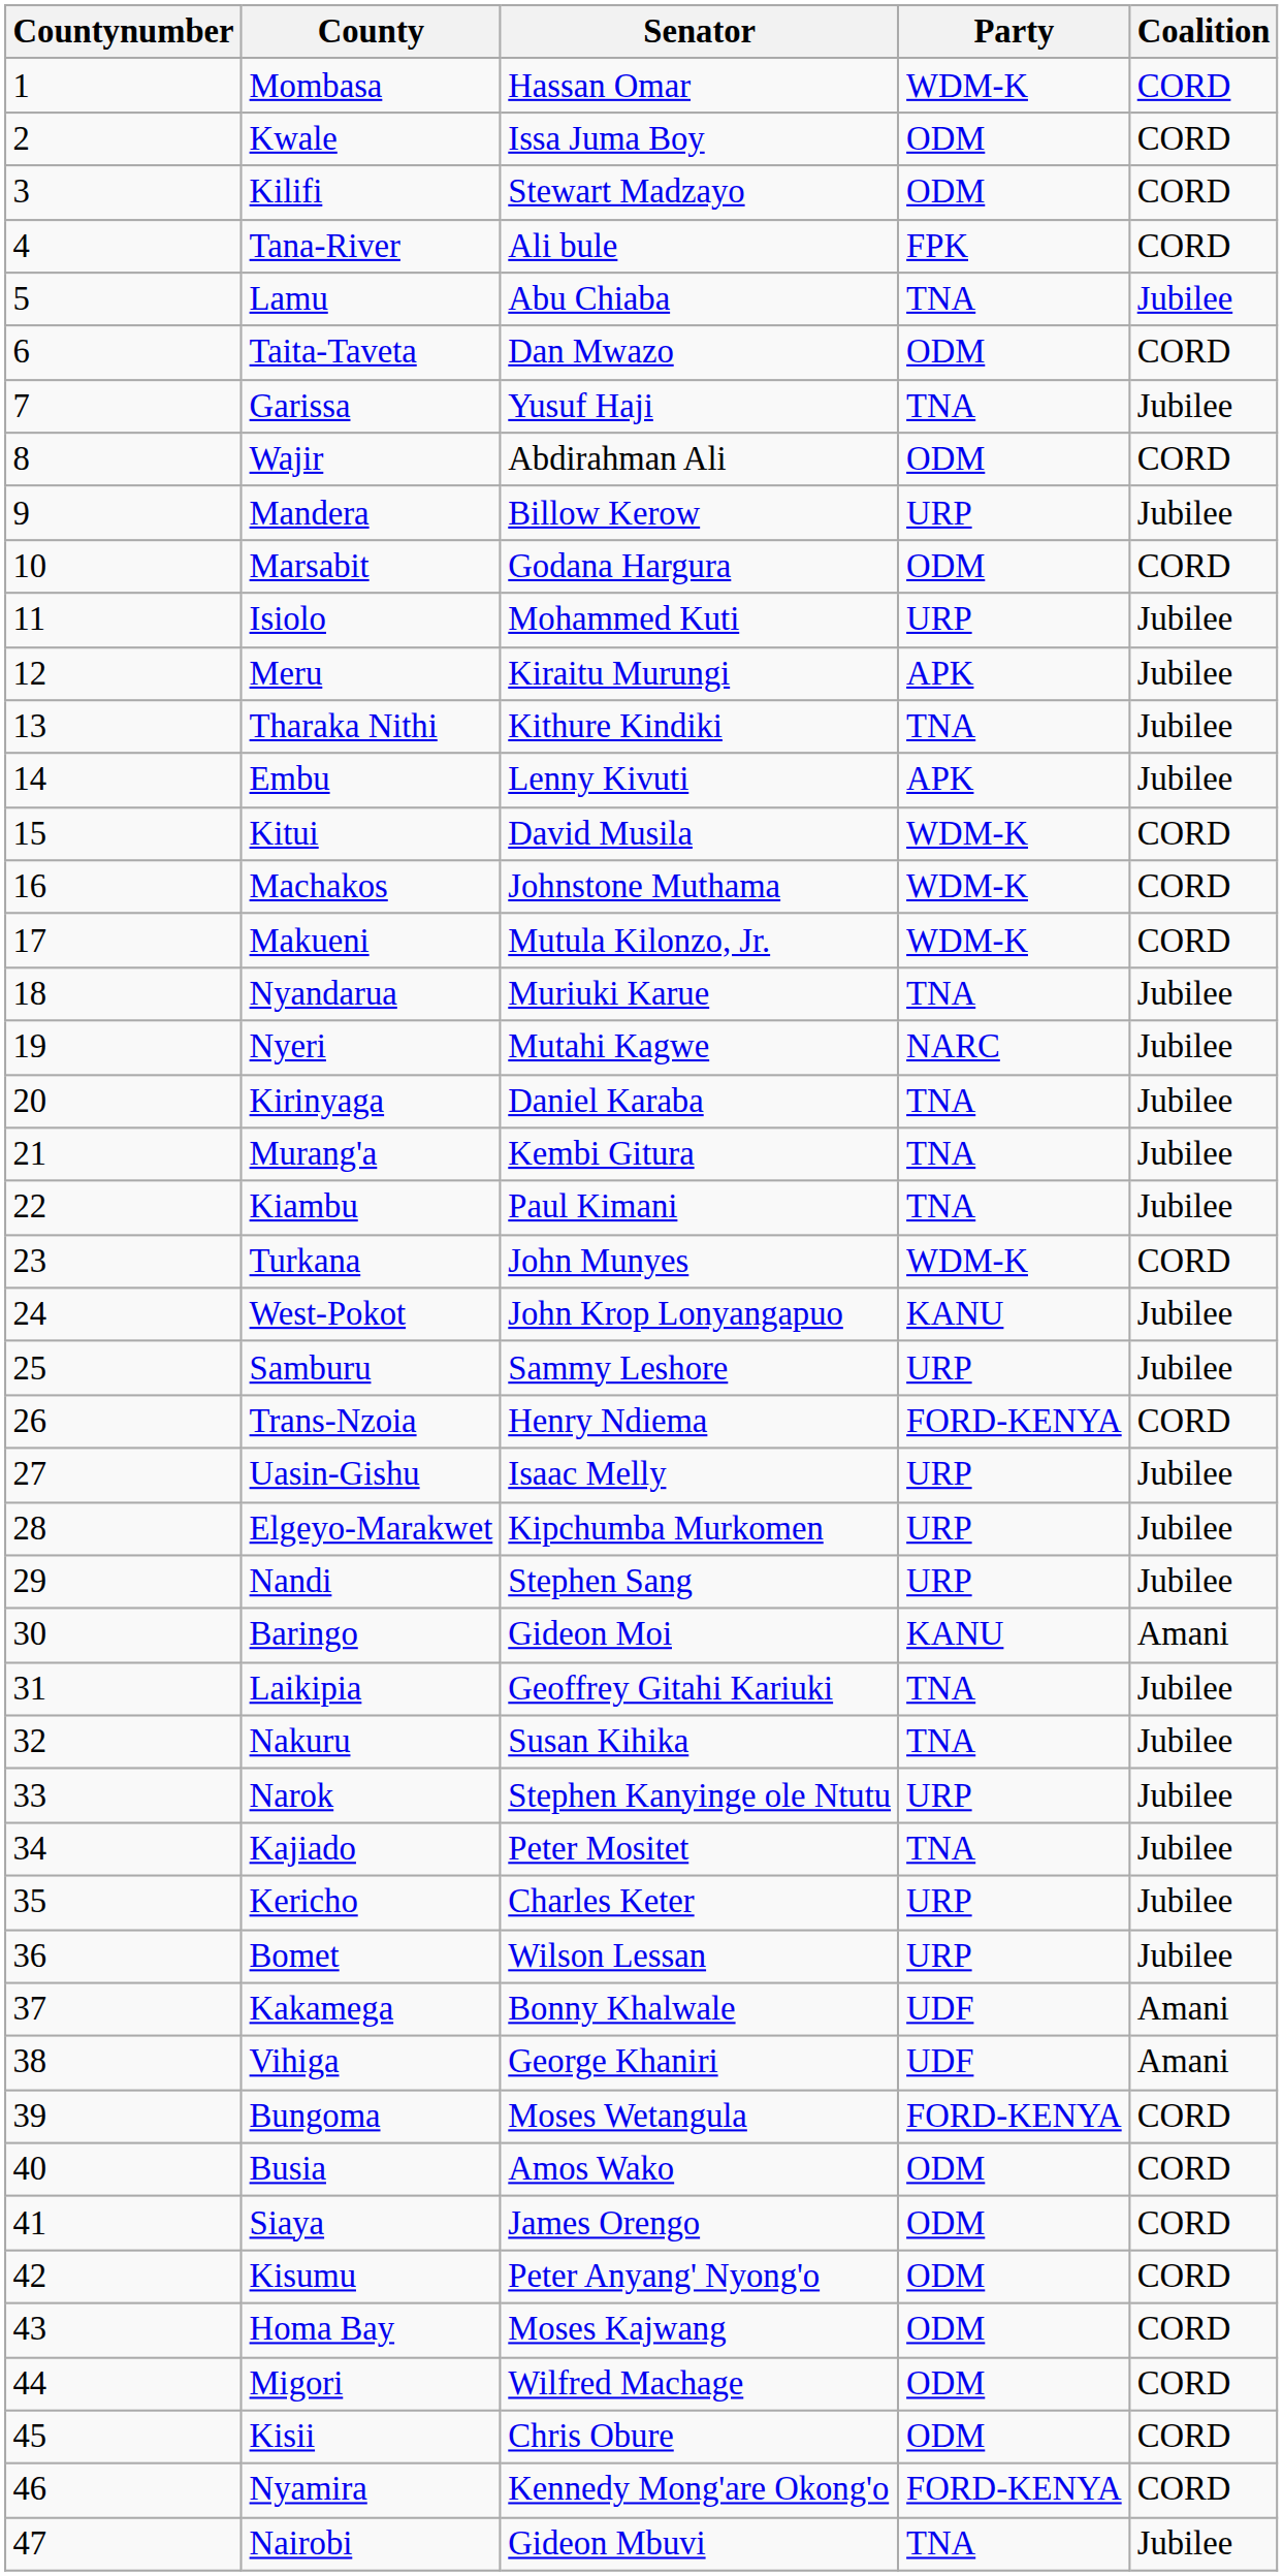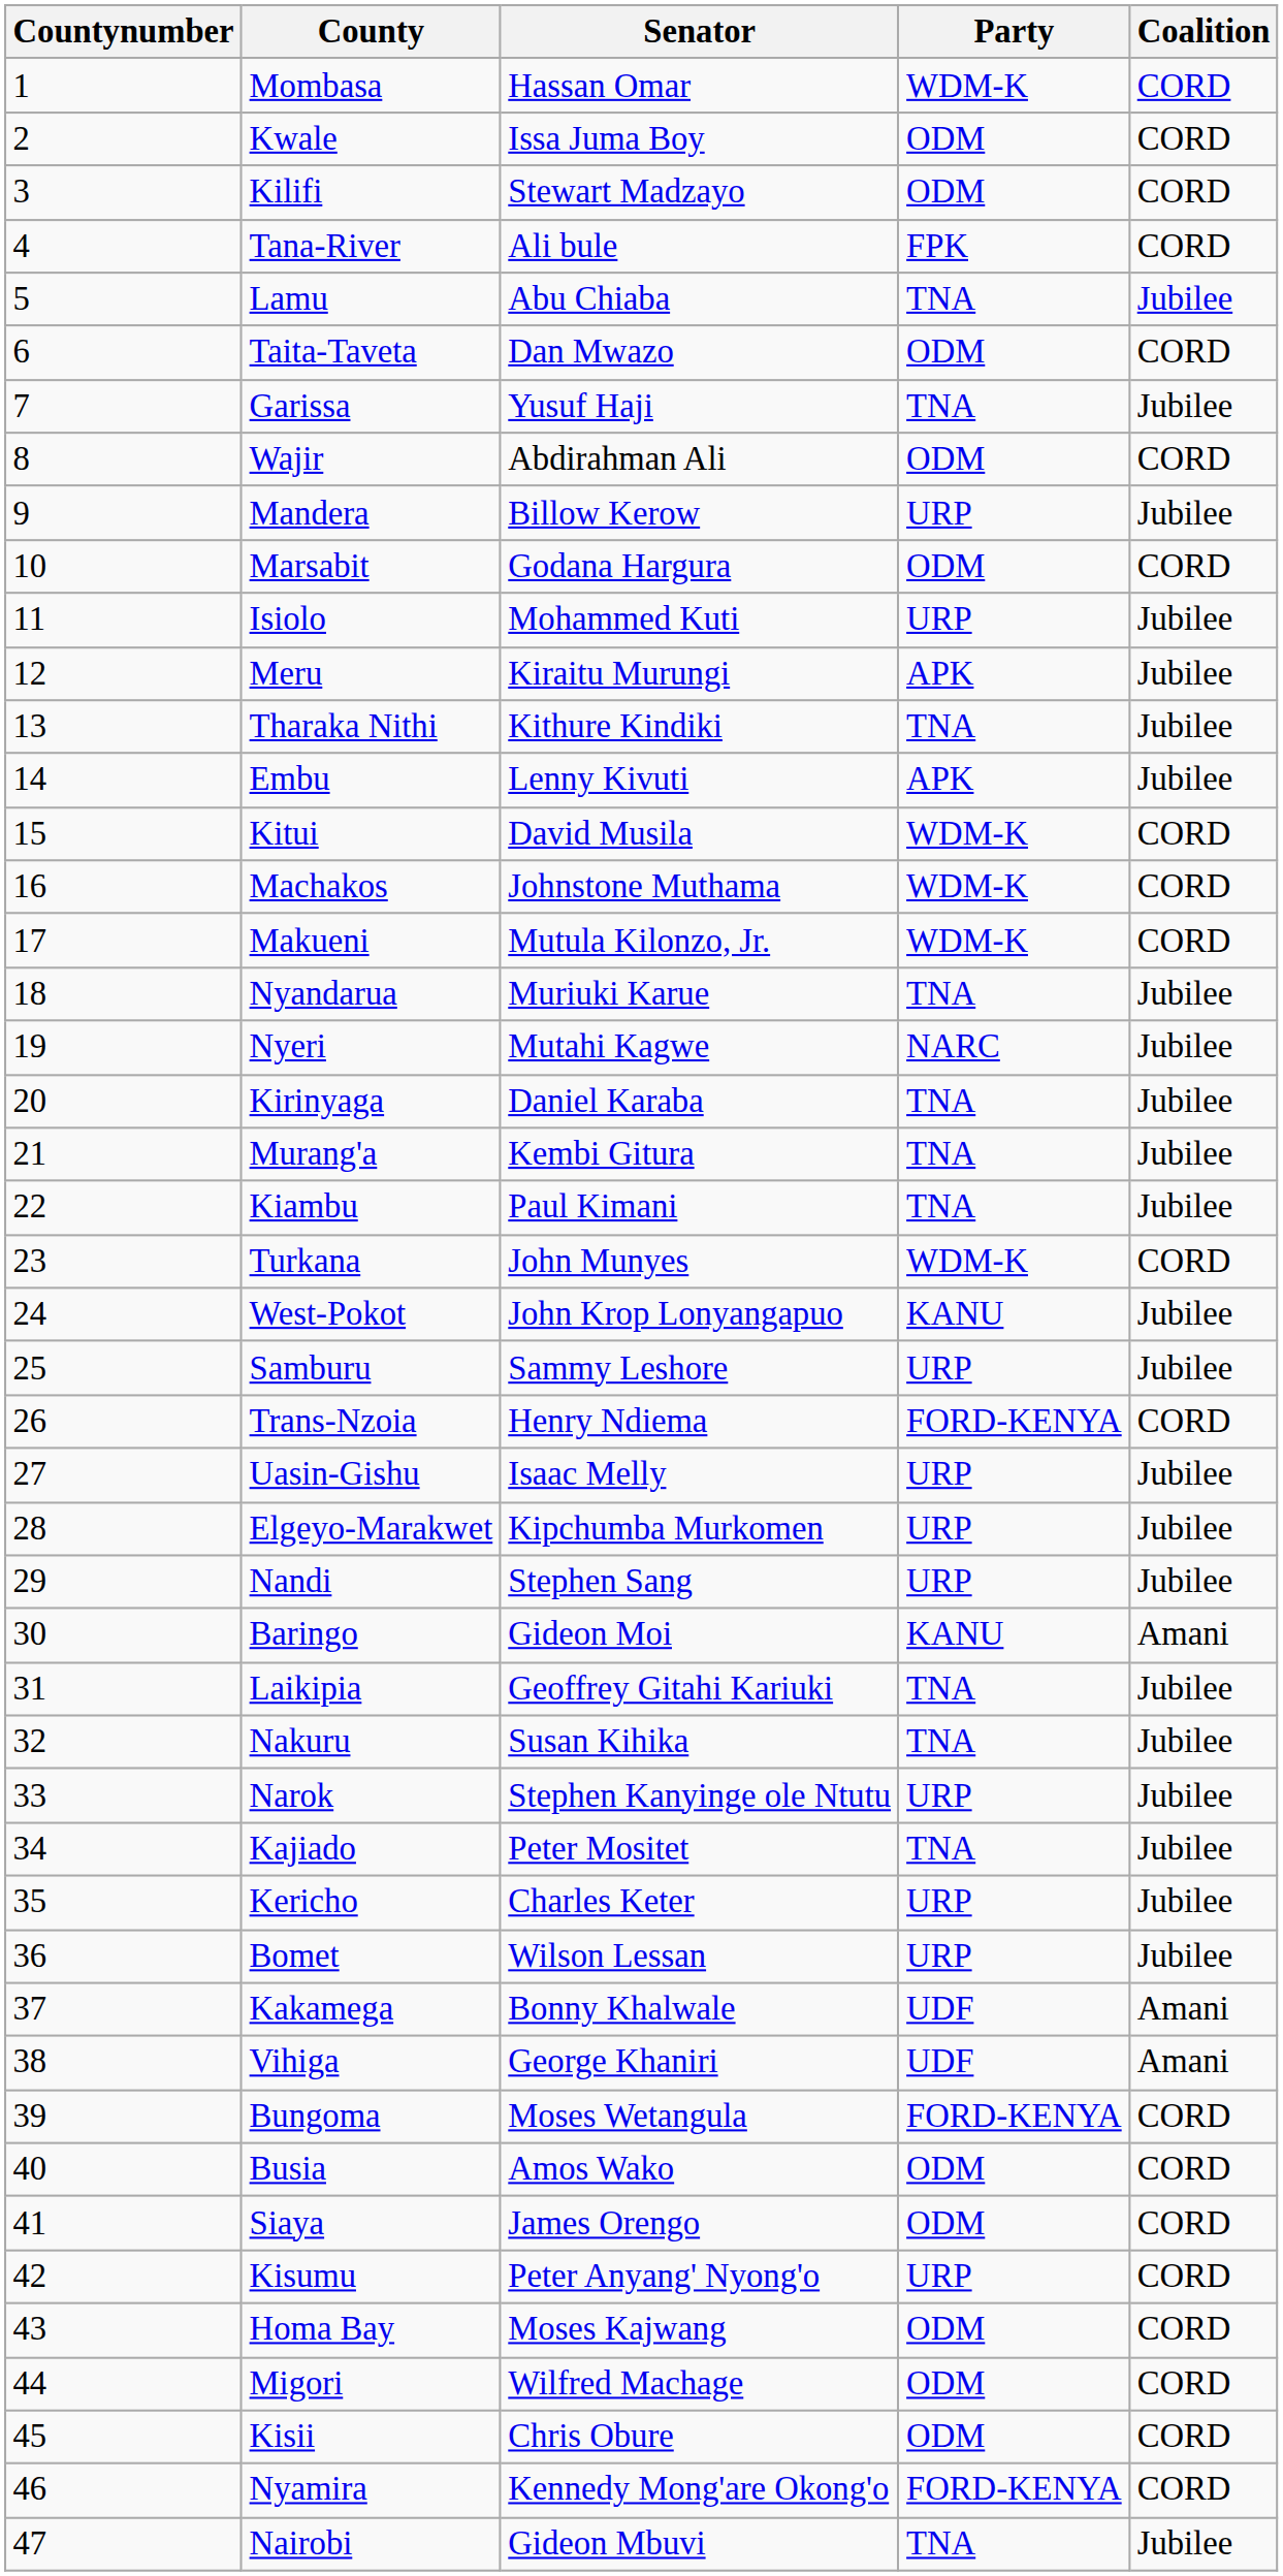 <table class="wikitable sortable">
 <tr>
 <th>Countynumber</th>
 <th>County</th>
 <th>Senator</th>
 <th>Party</th>
 <th>Coalition</th>
 </tr>
 <tr>
 <td>1</td>
 <td><a href='#'>Mombasa</a></td>
 <td><a href='#'>Hassan Omar</a></td>
 <td><a href='#'>WDM-K</a></td>
 <td><a href='#'>CORD</a></td>
 </tr>
 <tr>
 <td>2</td>
 <td><a href='#'>Kwale</a></td>
 <td><a href='#'>Issa Juma Boy</a></td>
 <td><a href='#'>ODM</a></td>
 <td>CORD</td>
 </tr>
 <tr>
 <td>3</td>
 <td><a href='#'>Kilifi</a></td>
 <td><a href='#'>Stewart Madzayo</a></td>
 <td><a href='#'>ODM</a></td>
 <td>CORD</td>
 </tr>
 <tr>
 <td>4</td>
 <td><a href='#'>Tana-River</a></td>
 <td><a href='#'>Ali bule</a></td>
 <td><a href='#'>FPK</a></td>
 <td>CORD</td>
 </tr>
 <tr>
 <td>5</td>
 <td><a href='#'>Lamu</a></td>
 <td><a href='#'>Abu Chiaba</a></td>
 <td><a href='#'>TNA</a></td>
 <td><a href='#'>Jubilee</a></td>
 </tr>
 <tr>
 <td>6</td>
 <td><a href='#'>Taita-Taveta</a></td>
 <td><a href='#'>Dan Mwazo</a></td>
 <td><a href='#'>ODM</a></td>
 <td>CORD</td>
 </tr>
 <tr>
 <td>7</td>
 <td><a href='#'>Garissa</a></td>
 <td><a href='#'>Yusuf Haji</a></td>
 <td><a href='#'>TNA</a></td>
 <td>Jubilee</td>
 </tr>
 <tr>
 <td>8</td>
 <td><a href='#'>Wajir</a></td>
 <td>Abdirahman Ali</td>
 <td><a href='#'>ODM</a></td>
 <td>CORD</td>
 </tr>
 <tr>
 <td>9</td>
 <td><a href='#'>Mandera</a></td>
 <td><a href='#'>Billow Kerow</a></td>
 <td><a href='#'>URP</a></td>
 <td>Jubilee</td>
 </tr>
 <tr>
 <td>10</td>
 <td><a href='#'>Marsabit</a></td>
 <td><a href='#'>Godana Hargura</a></td>
 <td><a href='#'>ODM</a></td>
 <td>CORD</td>
 </tr>
 <tr>
 <td>11</td>
 <td><a href='#'>Isiolo</a></td>
 <td><a href='#'>Mohammed Kuti</a></td>
 <td><a href='#'>URP</a></td>
 <td>Jubilee</td>
 </tr>
 <tr>
 <td>12</td>
 <td><a href='#'>Meru</a></td>
 <td><a href='#'>Kiraitu Murungi</a></td>
 <td><a href='#'>APK</a></td>
 <td>Jubilee</td>
 </tr>
 <tr>
 <td>13</td>
 <td><a href='#'>Tharaka Nithi</a></td>
 <td><a href='#'>Kithure Kindiki</a></td>
 <td><a href='#'>TNA</a></td>
 <td>Jubilee</td>
 </tr>
 <tr>
 <td>14</td>
 <td><a href='#'>Embu</a></td>
 <td><a href='#'>Lenny Kivuti</a></td>
 <td><a href='#'>APK</a></td>
 <td>Jubilee</td>
 </tr>
 <tr>
 <td>15</td>
 <td><a href='#'>Kitui</a></td>
 <td><a href='#'>David Musila</a></td>
 <td><a href='#'>WDM-K</a></td>
 <td>CORD</td>
 </tr>
 <tr>
 <td>16</td>
 <td><a href='#'>Machakos</a></td>
 <td><a href='#'>Johnstone Muthama</a></td>
 <td><a href='#'>WDM-K</a></td>
 <td>CORD</td>
 </tr>
 <tr>
 <td>17</td>
 <td><a href='#'>Makueni</a></td>
 <td><a href='#'>Mutula Kilonzo, Jr.</a></td>
 <td><a href='#'>WDM-K</a></td>
 <td>CORD</td>
 </tr>
 <tr>
 <td>18</td>
 <td><a href='#'>Nyandarua</a></td>
 <td><a href='#'>Muriuki Karue</a></td>
 <td><a href='#'>TNA</a></td>
 <td>Jubilee</td>
 </tr>
 <tr>
 <td>19</td>
 <td><a href='#'>Nyeri</a></td>
 <td><a href='#'>Mutahi Kagwe</a></td>
 <td><a href='#'>NARC</a></td>
 <td>Jubilee</td>
 </tr>
 <tr>
 <td>20</td>
 <td><a href='#'>Kirinyaga</a></td>
 <td><a href='#'>Daniel Karaba</a></td>
 <td><a href='#'>TNA</a></td>
 <td>Jubilee</td>
 </tr>
 <tr>
 <td>21</td>
 <td><a href='#'>Murang'a</a></td>
 <td><a href='#'>Kembi Gitura</a></td>
 <td><a href='#'>TNA</a></td>
 <td>Jubilee</td>
 </tr>
 <tr>
 <td>22</td>
 <td><a href='#'>Kiambu</a></td>
 <td><a href='#'>Paul Kimani</a></td>
 <td><a href='#'>TNA</a></td>
 <td>Jubilee</td>
 </tr>
 <tr>
 <td>23</td>
 <td><a href='#'>Turkana</a></td>
 <td><a href='#'>John Munyes</a></td>
 <td><a href='#'>WDM-K</a></td>
 <td>CORD</td>
 </tr>
 <tr>
 <td>24</td>
 <td><a href='#'>West-Pokot</a></td>
 <td><a href='#'>John Krop Lonyangapuo</a></td>
 <td><a href='#'>KANU</a></td>
 <td>Jubilee</td>
 </tr>
 <tr>
 <td>25</td>
 <td><a href='#'>Samburu</a></td>
 <td><a href='#'>Sammy Leshore</a></td>
 <td><a href='#'>URP</a></td>
 <td>Jubilee</td>
 </tr>
 <tr>
 <td>26</td>
 <td><a href='#'>Trans-Nzoia</a></td>
 <td><a href='#'>Henry Ndiema</a></td>
 <td><a href='#'>FORD-KENYA</a></td>
 <td>CORD</td>
 </tr>
 <tr>
 <td>27</td>
 <td><a href='#'>Uasin-Gishu</a></td>
 <td><a href='#'>Isaac Melly</a></td>
 <td><a href='#'>URP</a></td>
 <td>Jubilee</td>
 </tr>
 <tr>
 <td>28</td>
 <td><a href='#'>Elgeyo-Marakwet</a></td>
 <td><a href='#'>Kipchumba Murkomen</a></td>
 <td><a href='#'>URP</a></td>
 <td>Jubilee</td>
 </tr>
 <tr>
 <td>29</td>
 <td><a href='#'>Nandi</a></td>
 <td><a href='#'>Stephen Sang</a></td>
 <td><a href='#'>URP</a></td>
 <td>Jubilee</td>
 </tr>
 <tr>
 <td>30</td>
 <td><a href='#'>Baringo</a></td>
 <td><a href='#'>Gideon Moi</a></td>
 <td><a href='#'>KANU</a></td>
 <td>Amani</td>
 </tr>
 <tr>
 <td>31</td>
 <td><a href='#'>Laikipia</a></td>
 <td><a href='#'>Geoffrey Gitahi Kariuki</a></td>
 <td><a href='#'>TNA</a></td>
 <td>Jubilee</td>
 </tr>
 <tr>
 <td>32</td>
 <td><a href='#'>Nakuru</a></td>
 <td><a href='#'>Susan Kihika</a></td>
 <td><a href='#'>TNA</a></td>
 <td>Jubilee</td>
 </tr>
 <tr>
 <td>33</td>
 <td><a href='#'>Narok</a></td>
 <td><a href='#'>Stephen Kanyinge ole Ntutu</a></td>
 <td><a href='#'>URP</a></td>
 <td>Jubilee</td>
 </tr>
 <tr>
 <td>34</td>
 <td><a href='#'>Kajiado</a></td>
 <td><a href='#'>Peter Mositet</a></td>
 <td><a href='#'>TNA</a></td>
 <td>Jubilee</td>
 </tr>
 <tr>
 <td>35</td>
 <td><a href='#'>Kericho</a></td>
 <td><a href='#'>Charles Keter</a></td>
 <td><a href='#'>URP</a></td>
 <td>Jubilee</td>
 </tr>
 <tr>
 <td>36</td>
 <td><a href='#'>Bomet</a></td>
 <td><a href='#'>Wilson Lessan</a></td>
 <td><a href='#'>URP</a></td>
 <td>Jubilee</td>
 </tr>
 <tr>
 <td>37</td>
 <td><a href='#'>Kakamega</a></td>
 <td><a href='#'>Bonny Khalwale</a></td>
 <td><a href='#'>UDF</a></td>
 <td>Amani</td>
 </tr>
 <tr>
 <td>38</td>
 <td><a href='#'>Vihiga</a></td>
 <td><a href='#'>George Khaniri</a></td>
 <td><a href='#'>UDF</a></td>
 <td>Amani</td>
 </tr>
 <tr>
 <td>39</td>
 <td><a href='#'>Bungoma</a></td>
 <td><a href='#'>Moses Wetangula</a></td>
 <td><a href='#'>FORD-KENYA</a></td>
 <td>CORD</td>
 </tr>
 <tr>
 <td>40</td>
 <td><a href='#'>Busia</a></td>
 <td><a href='#'>Amos Wako</a></td>
 <td><a href='#'>ODM</a></td>
 <td>CORD</td>
 </tr>
 <tr>
 <td>41</td>
 <td><a href='#'>Siaya</a></td>
 <td><a href='#'>James Orengo</a></td>
 <td><a href='#'>ODM</a></td>
 <td>CORD</td>
 </tr>
 <tr>
 <td>42</td>
 <td><a href='#'>Kisumu</a></td>
 <td><a href='#'>Peter Anyang' Nyong'o</a></td>
-<td><a href='#'>ODM</a></td>
+<td><a href='#'>URP</a></td>
 <td>CORD</td>
 </tr>
 <tr>
 <td>43</td>
 <td><a href='#'>Homa Bay</a></td>
 <td><a href='#'>Moses Kajwang</a></td>
 <td><a href='#'>ODM</a></td>
 <td>CORD</td>
 </tr>
 <tr>
 <td>44</td>
 <td><a href='#'>Migori</a></td>
 <td><a href='#'>Wilfred Machage</a></td>
 <td><a href='#'>ODM</a></td>
 <td>CORD</td>
 </tr>
 <tr>
 <td>45</td>
 <td><a href='#'>Kisii</a></td>
 <td><a href='#'>Chris Obure</a></td>
 <td><a href='#'>ODM</a></td>
 <td>CORD</td>
 </tr>
 <tr>
 <td>46</td>
 <td><a href='#'>Nyamira</a></td>
 <td><a href='#'>Kennedy Mong'are Okong'o</a></td>
 <td><a href='#'>FORD-KENYA</a></td>
 <td>CORD</td>
 </tr>
 <tr>
 <td>47</td>
 <td><a href='#'>Nairobi</a></td>
 <td><a href='#'>Gideon Mbuvi</a></td>
 <td><a href='#'>TNA</a></td>
 <td>Jubilee</td>
 </tr>
 </table>
